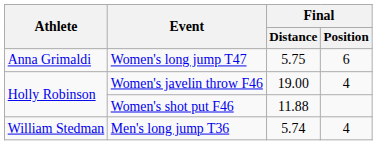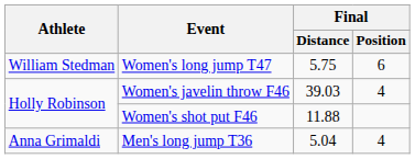 <table class=wikitable style="font-size:90%">
 <tr>
 <th rowspan="2">Athlete</th>
 <th rowspan="2">Event</th>
 <th colspan="2">Final</th>
 </tr>
 <tr style="font-size:95%">
 <th>Distance</th>
 <th>Position</th>
 </tr>
 <tr align=center>
-<td align=left><a href='#'>Anna Grimaldi</a></td>
+<td align=left><a href='#'>William Stedman</a></td>
 <td align=left><a href='#'>Women's long jump T47</a></td>
 <td>5.75</td>
 <td>6</td>
 </tr>
 <tr align=center>
 <td rowspan= 2 align=left><a href='#'>Holly Robinson</a></td>
 <td align=left><a href='#'>Women's javelin throw F46</a></td>
-<td>19.00</td>
+<td>39.03</td>
 <td>4</td>
 </tr>
 <tr align=center>
 <td align=left><a href='#'>Women's shot put F46</a></td>
 <td>11.88</td>
 <td></td>
 </tr>
 <tr align=center>
-<td align=left><a href='#'>William Stedman</a></td>
+<td align=left><a href='#'>Anna Grimaldi</a></td>
 <td align=left><a href='#'>Men's long jump T36</a></td>
-<td>5.74</td>
+<td>5.04</td>
 <td>4</td>
 </tr>
 </table>
